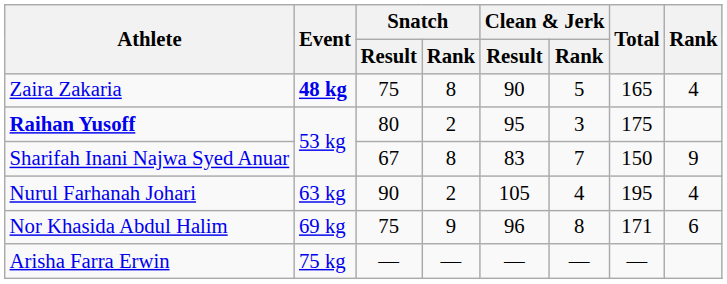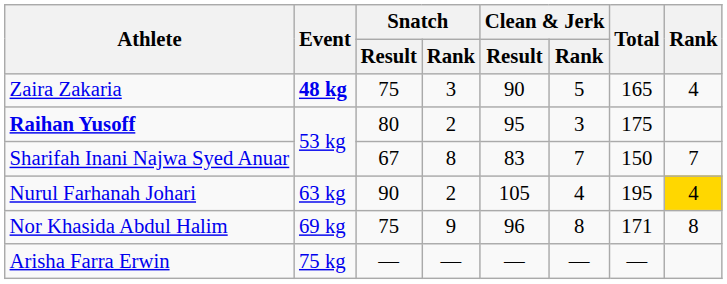 <table class="wikitable" style="font-size:90%">
 <tr>
 <th rowspan="2">Athlete</th>
 <th rowspan="2">Event</th>
 <th colspan="2">Snatch</th>
 <th colspan="2">Clean & Jerk</th>
 <th rowspan="2">Total</th>
 <th rowspan="2">Rank</th>
 </tr>
 <tr>
 <th>Result</th>
 <th>Rank</th>
 <th>Result</th>
 <th>Rank</th>
 </tr>
 <tr align=center>
 <td align=left><a href='#'>Zaira Zakaria</a></td>
 <td align=left><strong><a href='#'>48 kg</a></strong></td>
 <td>75</td>
-<td>8</td>
+<td>3</td>
 <td>90</td>
 <td>5</td>
 <td>165</td>
 <td>4</td>
 </tr>
 <tr align=center>
 <td align=left><strong><a href='#'>Raihan Yusoff</a></strong></td>
 <td align=left rowspan=2><a href='#'>53 kg</a></td>
 <td>80</td>
 <td>2</td>
 <td>95</td>
 <td>3</td>
 <td>175</td>
 <td></td>
 </tr>
 <tr align=center>
 <td align=left><a href='#'>Sharifah Inani Najwa Syed Anuar</a></td>
 <td>67</td>
 <td>8</td>
 <td>83</td>
 <td>7</td>
 <td>150</td>
-<td>9</td>
+<td>7</td>
 </tr>
 <tr align=center>
 <td align=left><a href='#'>Nurul Farhanah Johari</a></td>
 <td align=left><a href='#'>63 kg</a></td>
 <td>90</td>
 <td>2</td>
 <td>105</td>
 <td>4</td>
 <td>195</td>
-<td>4</td>
+<td style="background: gold;">4</td>
 </tr>
 <tr align=center>
 <td align=left><a href='#'>Nor Khasida Abdul Halim</a></td>
 <td align=left><a href='#'>69 kg</a></td>
 <td>75</td>
 <td>9</td>
 <td>96</td>
 <td>8</td>
 <td>171</td>
-<td>6</td>
+<td>8</td>
 </tr>
 <tr align=center>
 <td align=left><a href='#'>Arisha Farra Erwin</a></td>
 <td align=left><a href='#'>75 kg</a></td>
 <td>—</td>
 <td>—</td>
 <td>—</td>
 <td>—</td>
 <td>—</td>
 <td></td>
 </tr>
 </table>
